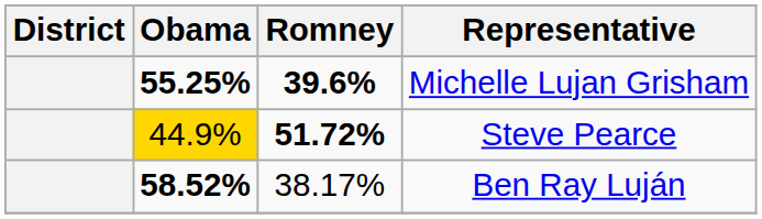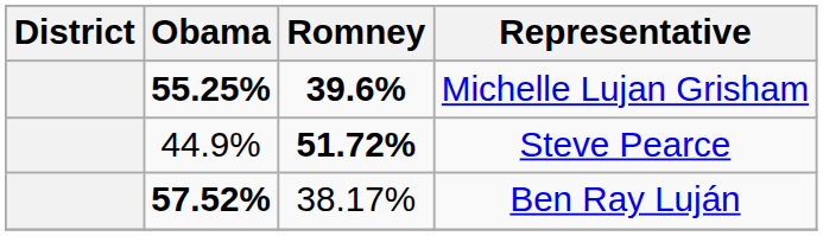 <table class=wikitable>
 <tr>
 <th>District</th>
 <th>Obama</th>
 <th>Romney</th>
 <th>Representative</th>
 </tr>
 <tr align=center>
 <th></th>
 <td><strong>55.25%</strong></td>
 <td><strong>39.6%</strong></td>
 <td><a href='#'>Michelle Lujan Grisham</a></td>
 </tr>
 <tr align=center>
 <th></th>
-<td style="background: gold;">44.9%</td>
+<td>44.9%</td>
 <td><strong>51.72%</strong></td>
 <td><a href='#'>Steve Pearce</a></td>
 </tr>
 <tr align=center>
 <th></th>
-<td><strong>58.52%</strong></td>
+<td><strong>57.52%</strong></td>
 <td>38.17%</td>
 <td><a href='#'>Ben Ray Luján</a></td>
 </tr>
 <tr align=center>
 </tr>
 </table>
